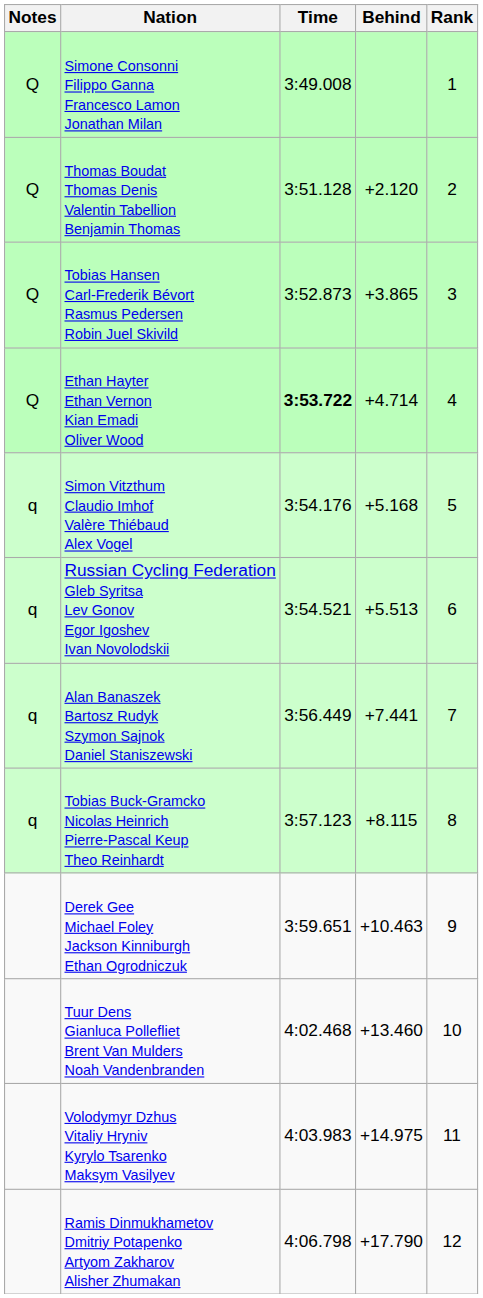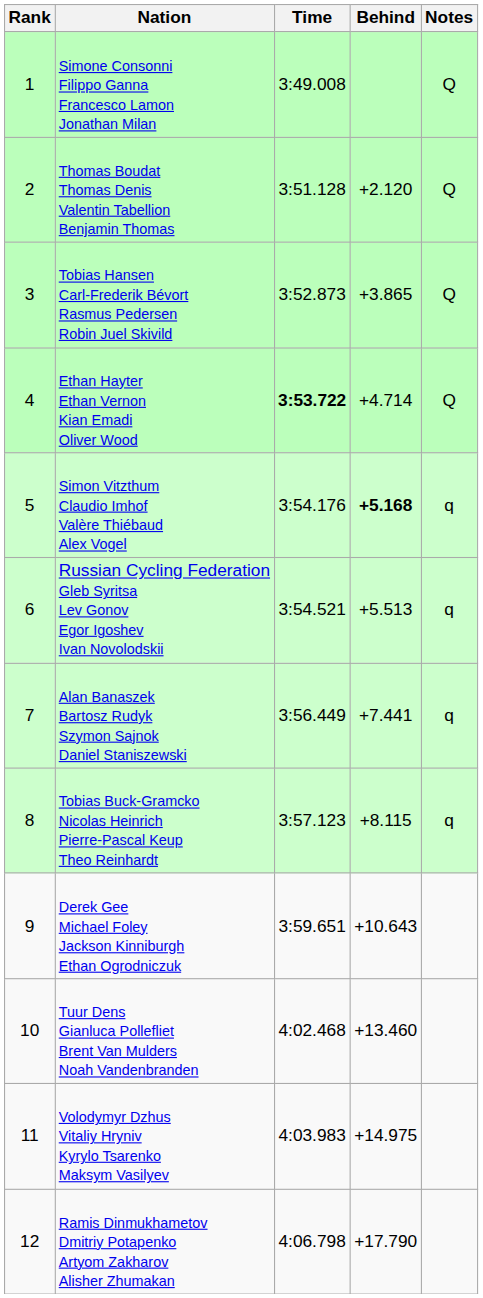 <table class="wikitable sortable" style="text-align:center">
 <tr>
-<th>Notes</th>
+<th>Rank</th>
 <th>Nation</th>
 <th>Time</th>
 <th>Behind</th>
-<th>Rank</th>
+<th>Notes</th>
 </tr>
 <tr bgcolor=bbffbb>
-<td>Q</td>
+<td>1</td>
 <td align=left><br><small><a href='#'>Simone Consonni</a><br><a href='#'>Filippo Ganna</a><br><a href='#'>Francesco Lamon</a><br><a href='#'>Jonathan Milan</a></small></td>
 <td>3:49.008</td>
 <td></td>
-<td>1</td>
+<td>Q</td>
 </tr>
 <tr bgcolor=bbffbb>
-<td>Q</td>
+<td>2</td>
 <td align=left><br><small><a href='#'>Thomas Boudat</a><br><a href='#'>Thomas Denis</a><br><a href='#'>Valentin Tabellion</a><br><a href='#'>Benjamin Thomas</a></small></td>
 <td>3:51.128</td>
 <td>+2.120</td>
-<td>2</td>
+<td>Q</td>
 </tr>
 <tr bgcolor=bbffbb>
-<td>Q</td>
+<td>3</td>
 <td align=left><br><small><a href='#'>Tobias Hansen</a><br><a href='#'>Carl-Frederik Bévort</a><br><a href='#'>Rasmus Pedersen</a><br><a href='#'>Robin Juel Skivild</a></small></td>
 <td>3:52.873</td>
 <td>+3.865</td>
-<td>3</td>
+<td>Q</td>
 </tr>
 <tr bgcolor=bbffbb>
-<td>Q</td>
+<td>4</td>
 <td align=left><br><small><a href='#'>Ethan Hayter</a><br><a href='#'>Ethan Vernon</a><br><a href='#'>Kian Emadi</a><br><a href='#'>Oliver Wood</a></small></td>
 <td><strong>3:53.722</strong></td>
 <td>+4.714</td>
-<td>4</td>
+<td>Q</td>
 </tr>
 <tr bgcolor=ccffcc>
-<td>q</td>
+<td>5</td>
 <td align=left><br><small><a href='#'>Simon Vitzthum</a><br><a href='#'>Claudio Imhof</a><br><a href='#'>Valère Thiébaud</a><br><a href='#'>Alex Vogel</a></small></td>
 <td>3:54.176</td>
-<td>+5.168</td>
-<td>5</td>
+<td><strong>+5.168</strong></td>
+<td>q</td>
 </tr>
 <tr bgcolor=ccffcc>
-<td>q</td>
+<td>6</td>
 <td align=left><a href='#'>Russian Cycling Federation</a><br><small><a href='#'>Gleb Syritsa</a><br><a href='#'>Lev Gonov</a><br><a href='#'>Egor Igoshev</a><br><a href='#'>Ivan Novolodskii</a></small></td>
 <td>3:54.521</td>
 <td>+5.513</td>
-<td>6</td>
+<td>q</td>
 </tr>
 <tr bgcolor=ccffcc>
-<td>q</td>
+<td>7</td>
 <td align=left><br><small><a href='#'>Alan Banaszek</a><br><a href='#'>Bartosz Rudyk</a><br><a href='#'>Szymon Sajnok</a><br><a href='#'>Daniel Staniszewski</a></small></td>
 <td>3:56.449</td>
 <td>+7.441</td>
-<td>7</td>
+<td>q</td>
 </tr>
 <tr bgcolor=ccffcc>
-<td>q</td>
+<td>8</td>
 <td align=left><br><small><a href='#'>Tobias Buck-Gramcko</a><br><a href='#'>Nicolas Heinrich</a><br><a href='#'>Pierre-Pascal Keup</a><br><a href='#'>Theo Reinhardt</a></small></td>
 <td>3:57.123</td>
 <td>+8.115</td>
-<td>8</td>
+<td>q</td>
 </tr>
 <tr>
-<td></td>
+<td>9</td>
 <td align=left><br><small><a href='#'>Derek Gee</a><br><a href='#'>Michael Foley</a><br><a href='#'>Jackson Kinniburgh</a><br><a href='#'>Ethan Ogrodniczuk</a></small></td>
 <td>3:59.651</td>
-<td>+10.463</td>
-<td>9</td>
+<td>+10.643</td>
+<td></td>
 </tr>
 <tr>
-<td></td>
+<td>10</td>
 <td align=left><br><small><a href='#'>Tuur Dens</a><br><a href='#'>Gianluca Pollefliet</a><br><a href='#'>Brent Van Mulders</a><br><a href='#'>Noah Vandenbranden</a></small></td>
 <td>4:02.468</td>
 <td>+13.460</td>
-<td>10</td>
+<td></td>
 </tr>
 <tr>
-<td></td>
+<td>11</td>
 <td align=left><br><small><a href='#'>Volodymyr Dzhus</a><br><a href='#'>Vitaliy Hryniv</a><br><a href='#'>Kyrylo Tsarenko</a><br><a href='#'>Maksym Vasilyev</a></small></td>
 <td>4:03.983</td>
 <td>+14.975</td>
-<td>11</td>
+<td></td>
 </tr>
 <tr>
-<td></td>
+<td>12</td>
 <td align=left><br><small><a href='#'>Ramis Dinmukhametov</a><br><a href='#'>Dmitriy Potapenko</a><br><a href='#'>Artyom Zakharov</a><br><a href='#'>Alisher Zhumakan</a></small></td>
 <td>4:06.798</td>
 <td>+17.790</td>
-<td>12</td>
+<td></td>
 </tr>
 </table>
